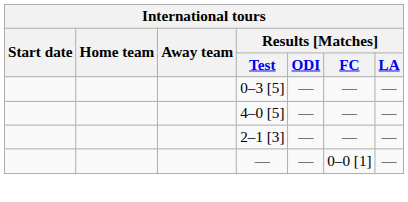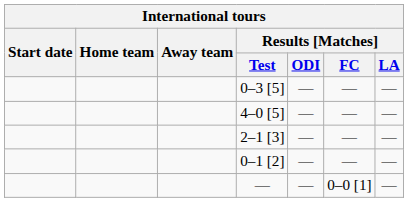 <table class="wikitable">
 <tr>
 <th colspan="7">International tours</th>
 </tr>
 <tr>
 <th rowspan="2">Start date</th>
 <th rowspan="2">Home team</th>
 <th rowspan="2">Away team</th>
 <th colspan="4">Results [Matches]</th>
 </tr>
 <tr>
 <th><a href='#'>Test</a></th>
 <th><a href='#'>ODI</a></th>
 <th><a href='#'>FC</a></th>
 <th><a href='#'>LA</a></th>
 </tr>
 <tr>
 <td><a href='#'></a></td>
 <td></td>
 <td></td>
 <td>0–3 [5]</td>
 <td ; style="text-align:center">—</td>
 <td ; style="text-align:center">—</td>
 <td ; style="text-align:center">—</td>
 </tr>
 <tr>
 <td><a href='#'></a></td>
 <td></td>
 <td></td>
 <td>4–0 [5]</td>
 <td ; style="text-align:center">—</td>
 <td ; style="text-align:center">—</td>
 <td ; style="text-align:center">—</td>
 </tr>
 <tr>
 <td><a href='#'></a></td>
 <td></td>
 <td></td>
 <td>2–1 [3]</td>
 <td ; style="text-align:center">—</td>
 <td ; style="text-align:center">—</td>
 <td ; style="text-align:center">—</td>
 </tr>
 <tr>
 <td><a href='#'></a></td>
 <td></td>
 <td></td>
+<td>0–1 [2]</td>
+<td ; style="text-align:center">—</td>
+<td ; style="text-align:center">—</td>
+<td ; style="text-align:center">—</td>
+</tr>
+<tr>
+<td><a href='#'></a></td>
+<td></td>
+<td></td>
 <td ; style="text-align:center">—</td>
 <td ; style="text-align:center">—</td>
 <td>0–0 [1]</td>
 <td ; style="text-align:center">—</td>
 </tr>
 </table>
